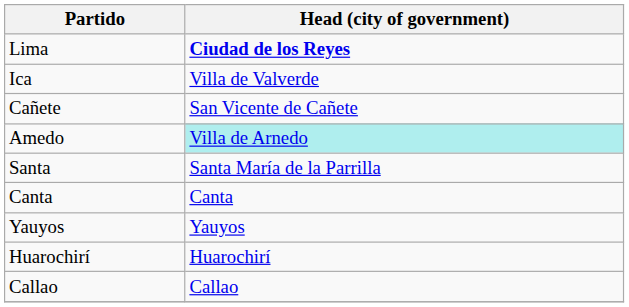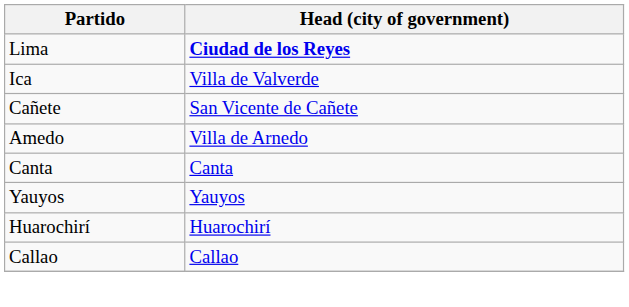 <table class="wikitable" border="1" align="center" width=60%>
 <tr bgcolor="#ececec">
 <th>Partido</th>
 <th>Head (city of government)</th>
 </tr>
 <tr>
 <td>Lima</td>
 <td><strong><a href='#'>Ciudad de los Reyes</a></strong></td>
 </tr>
 <tr>
 <td>Ica</td>
 <td><a href='#'>Villa de Valverde</a></td>
 </tr>
 <tr>
 <td>Cañete</td>
 <td><a href='#'>San Vicente de Cañete</a></td>
 </tr>
 <tr>
 <td>Amedo</td>
-<td style="background: paleturquoise;"><a href='#'>Villa de Arnedo</a></td>
-</tr>
-<tr>
-<td>Santa</td>
-<td><a href='#'>Santa María de la Parrilla</a></td>
+<td><a href='#'>Villa de Arnedo</a></td>
 </tr>
 <tr>
 <td>Canta</td>
 <td><a href='#'>Canta</a></td>
 </tr>
 <tr>
 <td>Yauyos</td>
 <td><a href='#'>Yauyos</a></td>
 </tr>
 <tr>
 <td>Huarochirí</td>
 <td><a href='#'>Huarochirí</a></td>
 </tr>
 <tr>
 <td>Callao</td>
 <td><a href='#'>Callao</a></td>
 </tr>
 <tr>
 </tr>
 </table>
